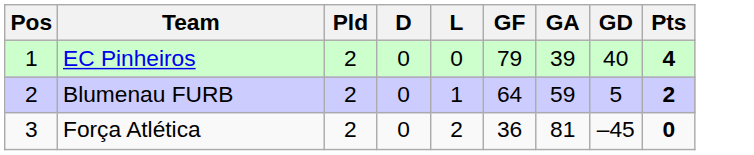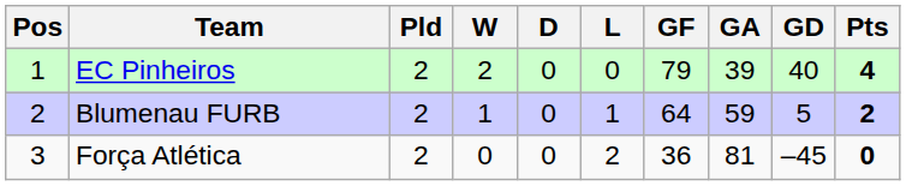 <table class="wikitable" style="text-align: center;">
 <tr>
 <th width="30">Pos</th>
 <th width="180">Team</th>
 <th width="30">Pld</th>
+<th width="30">W</th>
 <th width="30">D</th>
 <th width="30">L</th>
 <th width="30">GF</th>
 <th width="30">GA</th>
 <th width="30">GD</th>
 <th width="30">Pts</th>
 </tr>
 <tr bgcolor=#ccffcc>
 <td>1</td>
 <td align="left"> <a href='#'>EC Pinheiros</a></td>
+<td>2</td>
 <td>2</td>
 <td>0</td>
 <td>0</td>
 <td>79</td>
 <td>39</td>
 <td>40</td>
 <td><strong>4</strong></td>
 </tr>
 <tr bgcolor=#ccccff>
 <td>2</td>
 <td align="left"> Blumenau FURB</td>
 <td>2</td>
+<td>1</td>
 <td>0</td>
 <td>1</td>
 <td>64</td>
 <td>59</td>
 <td>5</td>
 <td><strong>2</strong></td>
 </tr>
 <tr>
 <td>3</td>
 <td align="left"> Força Atlética</td>
 <td>2</td>
 <td>0</td>
+<td>0</td>
 <td>2</td>
 <td>36</td>
 <td>81</td>
 <td>–45</td>
 <td><strong>0</strong></td>
 </tr>
 </table>
